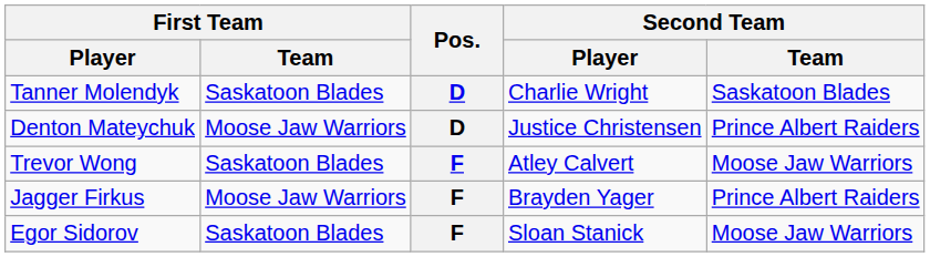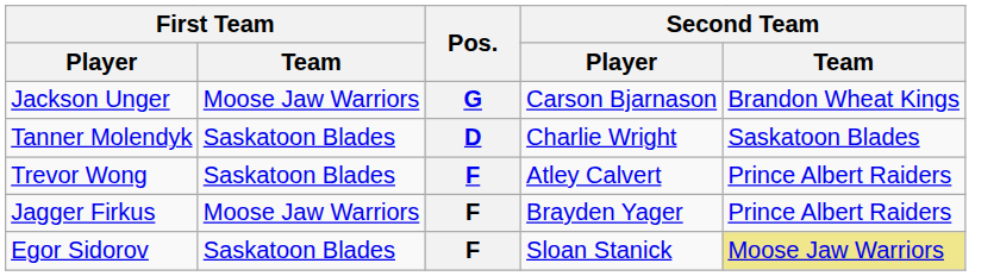 <table class="wikitable">
 <tr>
 <th colspan="2">First Team</th>
 <th style="width:10%;" rowspan="2">Pos.</th>
 <th colspan="2">Second Team</th>
 </tr>
 <tr>
 <th>Player</th>
 <th>Team</th>
 <th>Player</th>
 <th>Team</th>
 </tr>
 <tr>
+<td><a href='#'>Jackson Unger</a></td>
+<td><a href='#'>Moose Jaw Warriors</a></td>
+<th style="text-align:center;"><a href='#'>G</a></th>
+<td><a href='#'>Carson Bjarnason</a></td>
+<td><a href='#'>Brandon Wheat Kings</a></td>
+</tr>
+<tr>
 <td><a href='#'>Tanner Molendyk</a></td>
 <td><a href='#'>Saskatoon Blades</a></td>
 <th style="text-align:center;"><a href='#'>D</a></th>
 <td><a href='#'>Charlie Wright</a></td>
 <td><a href='#'>Saskatoon Blades</a></td>
 </tr>
 <tr>
-<td><a href='#'>Denton Mateychuk</a></td>
-<td><a href='#'>Moose Jaw Warriors</a></td>
-<th style="text-align:center;">D</th>
-<td><a href='#'>Justice Christensen</a></td>
-<td><a href='#'>Prince Albert Raiders</a></td>
-</tr>
-<tr>
 <td><a href='#'>Trevor Wong</a></td>
 <td><a href='#'>Saskatoon Blades</a></td>
 <th style="text-align:center;"><a href='#'>F</a></th>
 <td><a href='#'>Atley Calvert</a></td>
-<td><a href='#'>Moose Jaw Warriors</a></td>
+<td><a href='#'>Prince Albert Raiders</a></td>
 </tr>
 <tr>
 <td><a href='#'>Jagger Firkus</a></td>
 <td><a href='#'>Moose Jaw Warriors</a></td>
 <th style="text-align:center;">F</th>
 <td><a href='#'>Brayden Yager</a></td>
 <td><a href='#'>Prince Albert Raiders</a></td>
 </tr>
 <tr>
 <td><a href='#'>Egor Sidorov</a></td>
 <td><a href='#'>Saskatoon Blades</a></td>
 <th style="text-align:center;">F</th>
 <td><a href='#'>Sloan Stanick</a></td>
-<td><a href='#'>Moose Jaw Warriors</a></td>
+<td style="background: khaki;"><a href='#'>Moose Jaw Warriors</a></td>
 </tr>
 </table>
